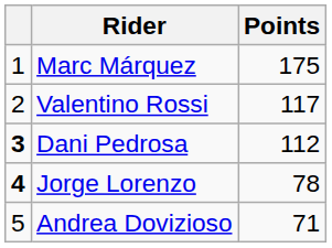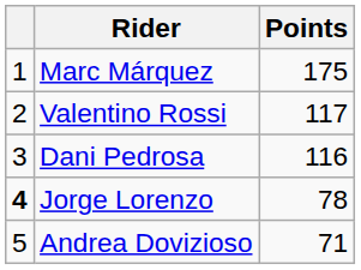 <table class="wikitable" style="font-size: 95%;">
 <tr>
 <th></th>
 <th>Rider</th>
 <th>Points</th>
 </tr>
 <tr>
 <td align=center>1</td>
 <td> <a href='#'>Marc Márquez</a></td>
 <td align=right>175</td>
 </tr>
 <tr>
 <td align=center>2</td>
 <td> <a href='#'>Valentino Rossi</a></td>
 <td align=right>117</td>
 </tr>
 <tr>
-<td align=center><strong>3</strong></td>
+<td align=center>3</td>
 <td> <a href='#'>Dani Pedrosa</a></td>
-<td align=right>112</td>
+<td align=right>116</td>
 </tr>
 <tr>
 <td align=center><strong>4</strong></td>
 <td> <a href='#'>Jorge Lorenzo</a></td>
 <td align=right>78</td>
 </tr>
 <tr>
 <td align=center>5</td>
 <td> <a href='#'>Andrea Dovizioso</a></td>
 <td align=right>71</td>
 </tr>
 </table>
